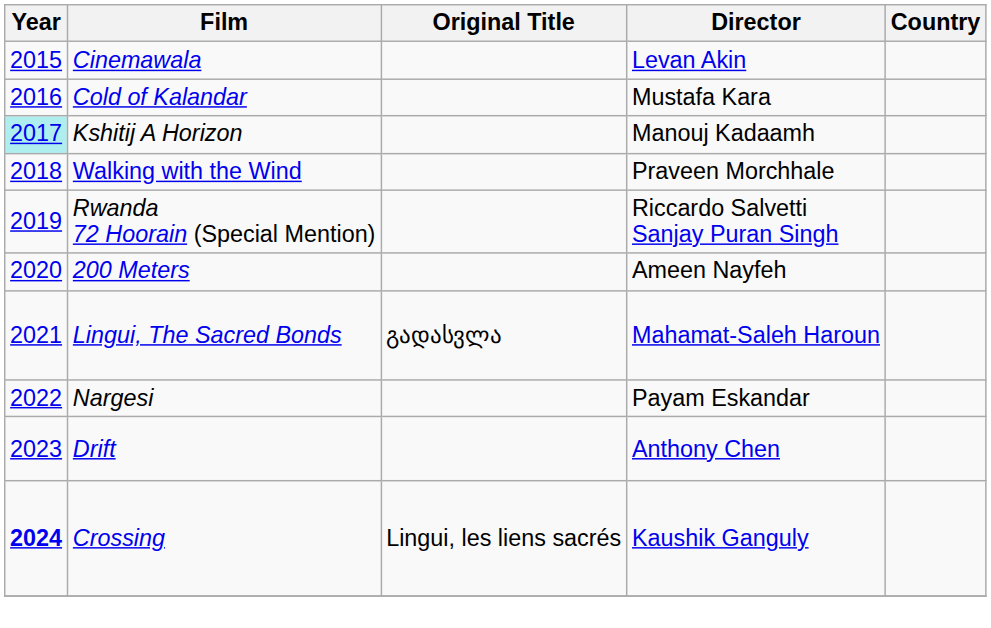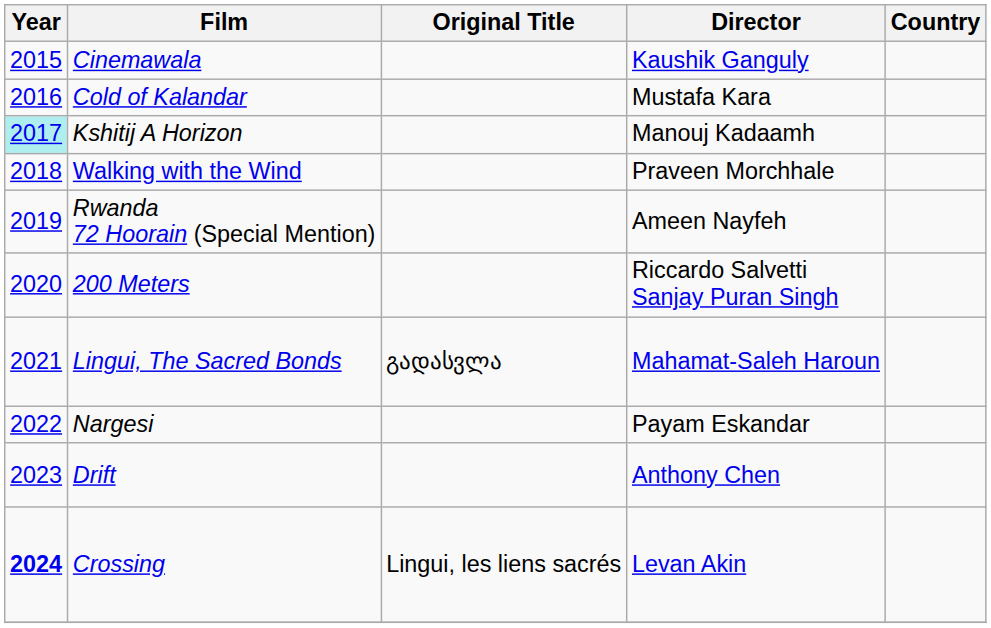 <table class="wikitable unsortable">
 <tr>
 <th>Year</th>
 <th>Film</th>
 <th>Original Title</th>
 <th>Director</th>
 <th>Country</th>
 </tr>
 <tr>
 <td><a href='#'>2015</a></td>
 <td><em><a href='#'>Cinemawala</a></em></td>
 <td></td>
-<td><a href='#'>Levan Akin</a></td>
+<td><a href='#'>Kaushik Ganguly</a></td>
 <td></td>
 </tr>
 <tr>
 <td><a href='#'>2016</a></td>
 <td><em><a href='#'>Cold of Kalandar</a></em></td>
 <td></td>
 <td>Mustafa Kara</td>
 <td></td>
 </tr>
 <tr>
 <td style="background: paleturquoise;"><a href='#'>2017</a></td>
 <td><em>Kshitij A Horizon</em></td>
 <td></td>
 <td>Manouj Kadaamh</td>
 <td></td>
 </tr>
 <tr>
 <td><a href='#'>2018</a></td>
 <td><a href='#'>Walking with the Wind</a></td>
 <td></td>
 <td>Praveen Morchhale</td>
 <td></td>
 </tr>
 <tr>
 <td><a href='#'>2019</a></td>
 <td><em>Rwanda</em><br><em><a href='#'>72 Hoorain</a></em> (Special Mention)</td>
 <td></td>
-<td>Riccardo Salvetti<br><a href='#'>Sanjay Puran Singh</a></td>
+<td>Ameen Nayfeh</td>
 <td><br></td>
 </tr>
 <tr>
 <td><a href='#'>2020</a></td>
 <td><em><a href='#'>200 Meters</a></em></td>
 <td></td>
-<td>Ameen Nayfeh</td>
+<td>Riccardo Salvetti<br><a href='#'>Sanjay Puran Singh</a></td>
 <td></td>
 </tr>
 <tr>
 <td><a href='#'>2021</a></td>
 <td><em><a href='#'>Lingui, The Sacred Bonds</a></em></td>
 <td>გადასვლა</td>
 <td><a href='#'>Mahamat-Saleh Haroun</a></td>
 <td><br><br><br></td>
 </tr>
 <tr>
 <td><a href='#'>2022</a></td>
 <td><em>Nargesi</em></td>
 <td></td>
 <td>Payam Eskandar</td>
 <td></td>
 </tr>
 <tr>
 <td><a href='#'>2023</a></td>
 <td><em><a href='#'>Drift</a></em></td>
 <td></td>
 <td><a href='#'>Anthony Chen</a></td>
 <td><br><br></td>
 </tr>
 <tr>
 <td><strong><a href='#'>2024</a></strong></td>
 <td><em><a href='#'>Crossing</a></em></td>
 <td>Lingui, les liens sacrés</td>
-<td><a href='#'>Kaushik Ganguly</a></td>
+<td><a href='#'>Levan Akin</a></td>
 <td><br><br><br><br></td>
 </tr>
 <tr>
 </tr>
 </table>
